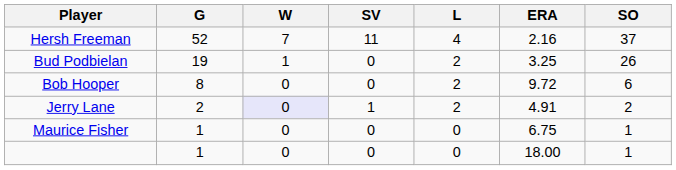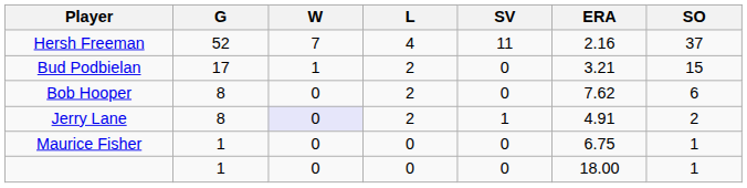 <table class="wikitable sortable">
 <tr>
 <th bgcolor="#DDDDFF" width="16%">Player</th>
 <th bgcolor="#DDDDFF" width="9%">G</th>
 <th bgcolor="#DDDDFF" width="9%">W</th>
+<th bgcolor="#DDDDFF" width="9%">L</th>
 <th bgcolor="#DDDDFF" width="9%">SV</th>
-<th bgcolor="#DDDDFF" width="9%">L</th>
 <th bgcolor="#DDDDFF" width="9%">ERA</th>
 <th bgcolor="#DDDDFF" width="9%">SO</th>
 </tr>
 <tr align="center">
 <td><a href='#'>Hersh Freeman</a></td>
 <td>52</td>
 <td>7</td>
+<td>4</td>
 <td>11</td>
-<td>4</td>
 <td>2.16</td>
 <td>37</td>
 </tr>
 <tr align="center">
 <td><a href='#'>Bud Podbielan</a></td>
-<td>19</td>
+<td>17</td>
 <td>1</td>
+<td>2</td>
 <td>0</td>
-<td>2</td>
-<td>3.25</td>
-<td>26</td>
+<td>3.21</td>
+<td>15</td>
 </tr>
 <tr align="center">
 <td><a href='#'>Bob Hooper</a></td>
 <td>8</td>
 <td>0</td>
+<td>2</td>
 <td>0</td>
-<td>2</td>
-<td>9.72</td>
+<td>7.62</td>
 <td>6</td>
 </tr>
 <tr align="center">
 <td><a href='#'>Jerry Lane</a></td>
+<td>8</td>
+<td style="background: lavender;">0</td>
 <td>2</td>
-<td style="background: lavender;">0</td>
 <td>1</td>
-<td>2</td>
 <td>4.91</td>
 <td>2</td>
 </tr>
 <tr align="center">
 <td><a href='#'>Maurice Fisher</a></td>
 <td>1</td>
 <td>0</td>
 <td>0</td>
 <td>0</td>
 <td>6.75</td>
 <td>1</td>
 </tr>
 <tr align="center">
 <td></td>
 <td>1</td>
 <td>0</td>
 <td>0</td>
 <td>0</td>
 <td>18.00</td>
 <td>1</td>
 </tr>
 </table>
